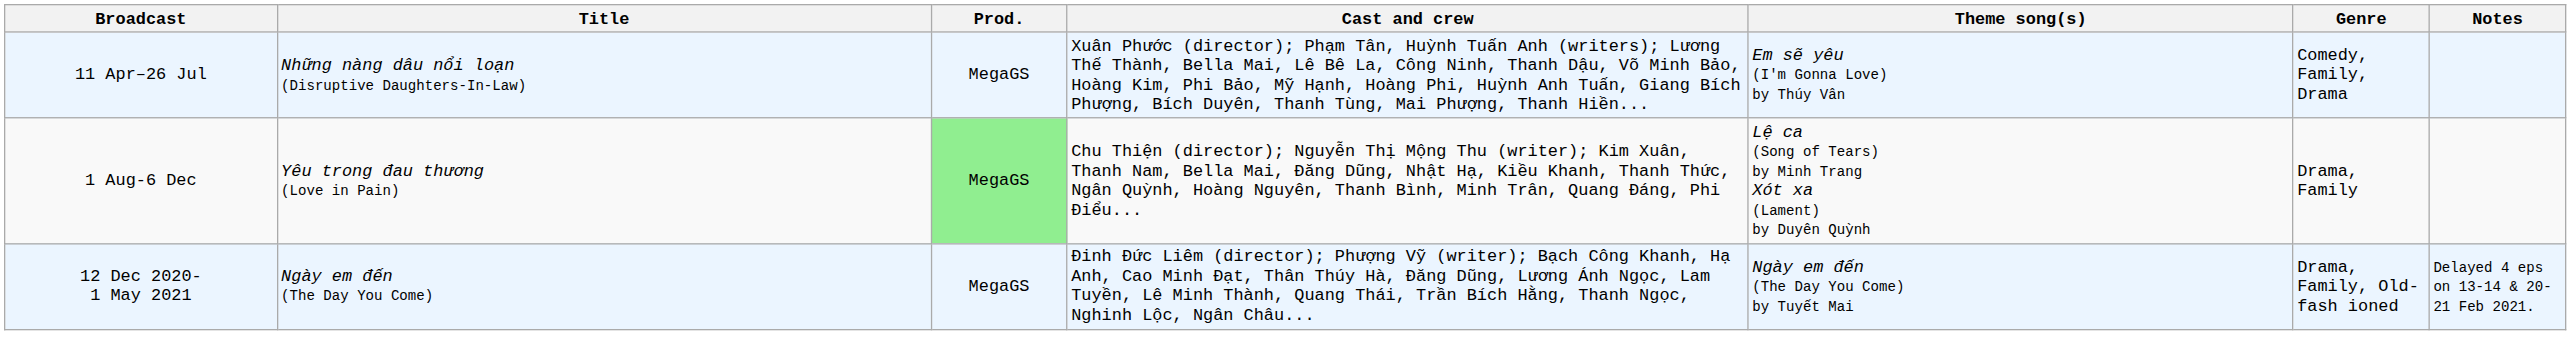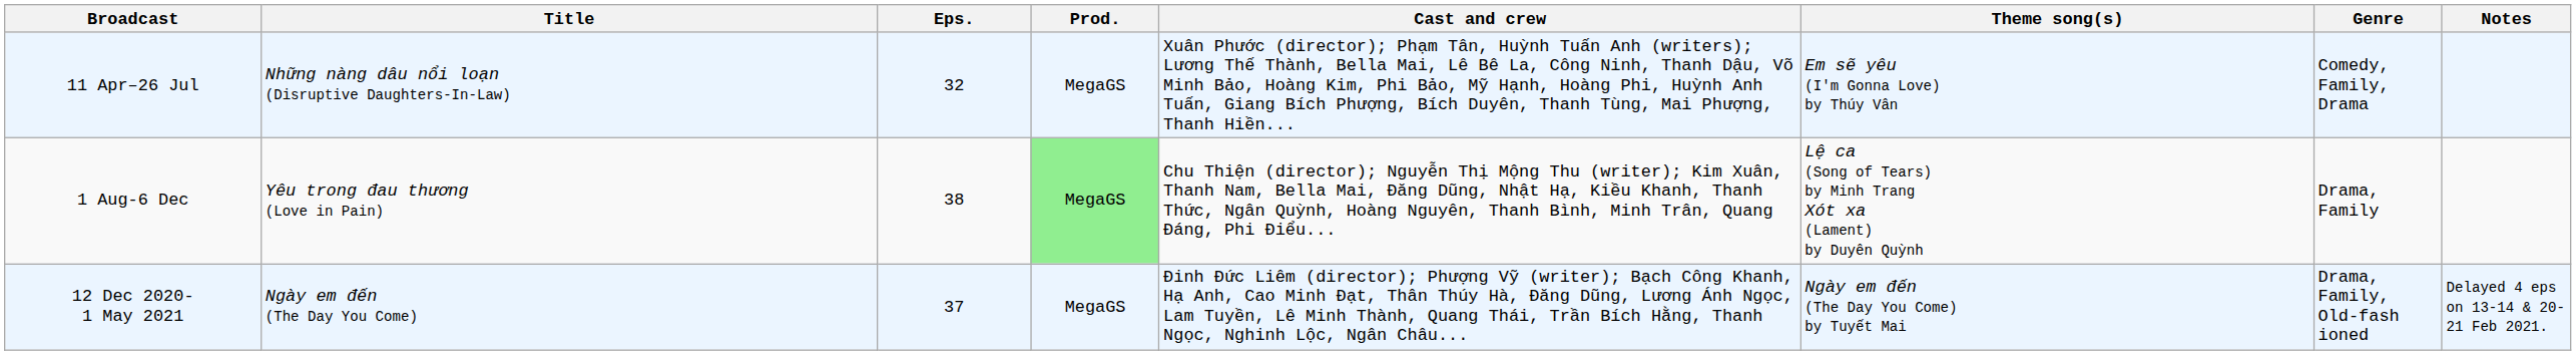 <table class="wikitable sortable">
 <tr>
 <th style="width:10%;">Broadcast</th>
 <th style="width:24%;">Title</th>
+<th style="width:6%;">Eps.</th>
 <th style="width:5%;">Prod.</th>
 <th style="width:25%;">Cast and crew</th>
 <th style="width:20%;">Theme song(s)</th>
 <th style="width:5%;">Genre</th>
 <th style="width:5%;">Notes</th>
 </tr>
 <tr ---- bgcolor="#ebf5ff">
 <td style="text-align:center;">11 Apr–26 Jul <br></td>
 <td><em>Những nàng dâu nổi loạn</em> <br><small>(Disruptive Daughters-In-Law)</small></td>
+<td style="text-align:center;">32</td>
 <td style="text-align:center;">MegaGS</td>
 <td>Xuân Phước (director); Phạm Tân, Huỳnh Tuấn Anh (writers); Lương Thế Thành, Bella Mai, Lê Bê La, Công Ninh, Thanh Dậu, Võ Minh Bảo, Hoàng Kim, Phi Bảo, Mỹ Hạnh, Hoàng Phi, Huỳnh Anh Tuấn, Giang Bích Phượng, Bích Duyên, Thanh Tùng, Mai Phượng, Thanh Hiền...</td>
 <td><em>Em sẽ yêu</em> <br><small>(I'm Gonna Love)<br>by Thúy Vân<br></small></td>
 <td>Comedy, Family, Drama</td>
 <td></td>
 </tr>
 <tr>
 <td style="text-align:center;">1 Aug-6 Dec <br></td>
 <td><em>Yêu trong đau thương</em> <br><small>(Love in Pain)</small></td>
+<td style="text-align:center;">38</td>
 <td style="background: lightgreen; text-align:center;">MegaGS</td>
 <td>Chu Thiện (director); Nguyễn Thị Mộng Thu (writer); Kim Xuân, Thanh Nam, Bella Mai, Đăng Dũng, Nhật Hạ, Kiều Khanh, Thanh Thức, Ngân Quỳnh, Hoàng Nguyên, Thanh Bình, Minh Trân, Quang Đáng, Phi Điểu...</td>
 <td><em>Lệ ca</em> <br><small>(Song of Tears)<br>by Minh Trang</small><br><em>Xót xa</em> <br><small>(Lament)<br>by Duyên Quỳnh</small></td>
 <td>Drama, Family</td>
 <td></td>
 </tr>
 <tr ---- bgcolor="#ebf5ff">
 <td style="text-align:center;">12 Dec 2020-<br>1 May 2021 <br></td>
 <td><em>Ngày em đến</em> <br><small>(The Day You Come)</small></td>
+<td style="text-align:center;">37</td>
 <td style="text-align:center;">MegaGS</td>
 <td>Đinh Đức Liêm (director); Phượng Vỹ (writer); Bạch Công Khanh, Hạ Anh, Cao Minh Đạt, Thân Thúy Hà, Đăng Dũng, Lương Ánh Ngọc, Lam Tuyền, Lê Minh Thành, Quang Thái, Trần Bích Hằng, Thanh Ngọc, Nghinh Lộc, Ngân Châu...</td>
 <td><em>Ngày em đến</em> <br><small>(The Day You Come)<br>by Tuyết Mai</small></td>
 <td>Drama, Family, Old-fash ioned</td>
 <td><small>Delayed 4 eps on 13-14 & 20-21 Feb 2021.</small></td>
 </tr>
 </table>
